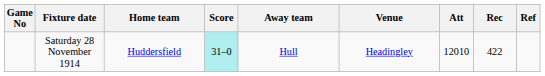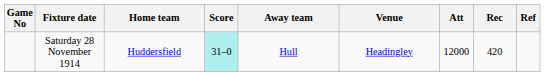 <table class="wikitable" style="text-align:center;">
 <tr>
 <th width=20 abbr="No">Game No</th>
 <th width=100 abbr="Date">Fixture date</th>
 <th width=150 abbr="Home team">Home team</th>
 <th width=45 abbr="Score">Score</th>
 <th width=150 abbr="Away team">Away team</th>
 <th width=150 abbr="Venue">Venue</th>
 <th width=45 abbr="Att">Att</th>
 <th width=60 abbr="Rec">Rec</th>
 <th width=30 abbr="Ref">Ref</th>
 </tr>
 <tr>
 <td></td>
 <td>Saturday 28 November 1914</td>
 <td><a href='#'>Huddersfield</a></td>
 <td style="background: paleturquoise;">31–0</td>
 <td><a href='#'>Hull</a></td>
 <td><a href='#'>Headingley</a></td>
-<td>12010</td>
-<td>422</td>
+<td>12000</td>
+<td>420</td>
 <td></td>
 </tr>
 </table>
